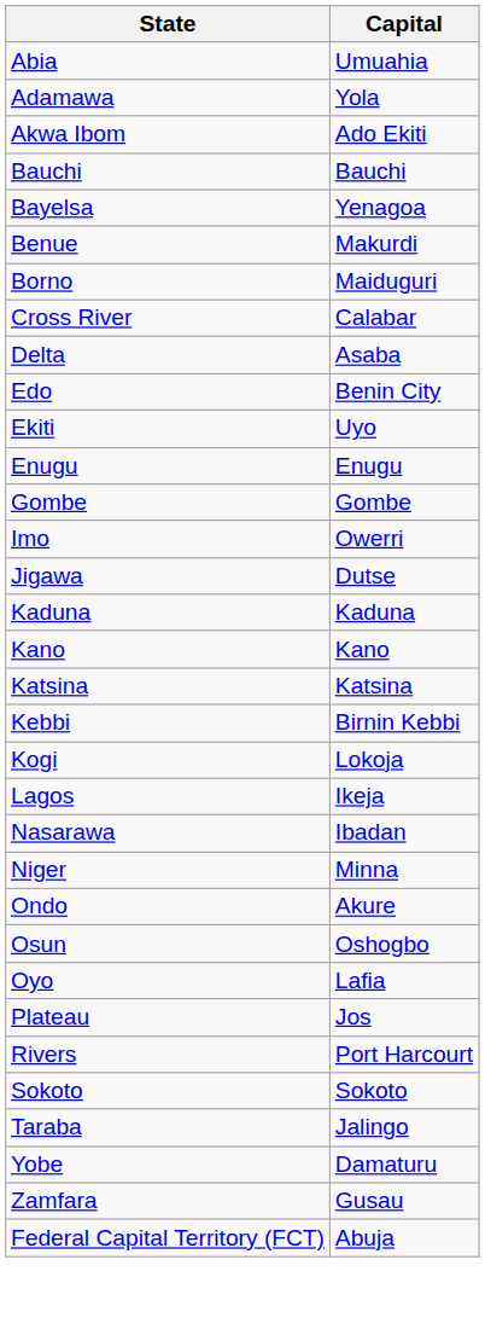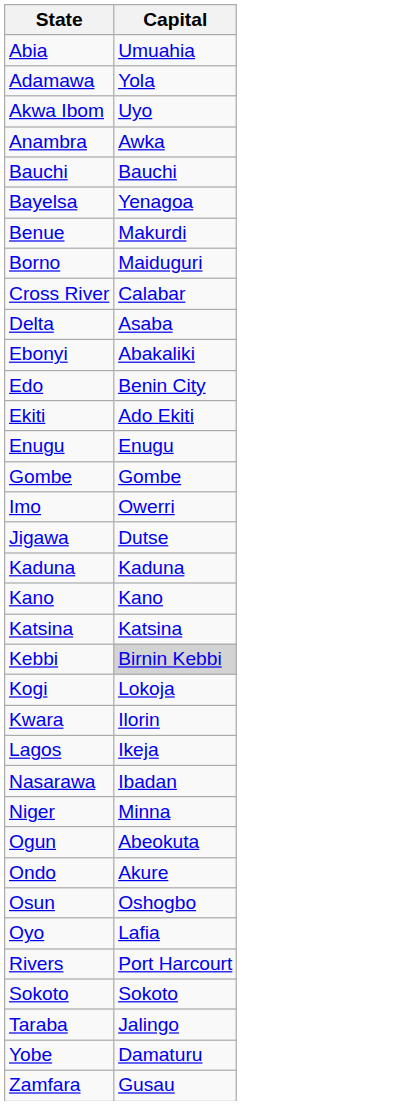 <table class="wikitable sortable">
 <tr>
 <th>State</th>
 <th>Capital</th>
 </tr>
 <tr>
 <td><a href='#'>Abia</a></td>
 <td><a href='#'>Umuahia</a></td>
 </tr>
 <tr>
 <td><a href='#'>Adamawa</a></td>
 <td><a href='#'>Yola</a></td>
 </tr>
 <tr>
 <td><a href='#'>Akwa Ibom</a></td>
-<td><a href='#'>Ado Ekiti</a></td>
+<td><a href='#'>Uyo</a></td>
+</tr>
+<tr>
+<td><a href='#'>Anambra</a></td>
+<td><a href='#'>Awka</a></td>
 </tr>
 <tr>
 <td><a href='#'>Bauchi</a></td>
 <td><a href='#'>Bauchi</a></td>
 </tr>
 <tr>
 <td><a href='#'>Bayelsa</a></td>
 <td><a href='#'>Yenagoa</a></td>
 </tr>
 <tr>
 <td><a href='#'>Benue</a></td>
 <td><a href='#'>Makurdi</a></td>
 </tr>
 <tr>
 <td><a href='#'>Borno</a></td>
 <td><a href='#'>Maiduguri</a></td>
 </tr>
 <tr>
 <td><a href='#'>Cross River</a></td>
 <td><a href='#'>Calabar</a></td>
 </tr>
 <tr>
 <td><a href='#'>Delta</a></td>
 <td><a href='#'>Asaba</a></td>
 </tr>
 <tr>
+<td><a href='#'>Ebonyi</a></td>
+<td><a href='#'>Abakaliki</a></td>
+</tr>
+<tr>
 <td><a href='#'>Edo</a></td>
 <td><a href='#'>Benin City</a></td>
 </tr>
 <tr>
 <td><a href='#'>Ekiti</a></td>
-<td><a href='#'>Uyo</a></td>
+<td><a href='#'>Ado Ekiti</a></td>
 </tr>
 <tr>
 <td><a href='#'>Enugu</a></td>
 <td><a href='#'>Enugu</a></td>
 </tr>
 <tr>
 <td><a href='#'>Gombe</a></td>
 <td><a href='#'>Gombe</a></td>
 </tr>
 <tr>
 <td><a href='#'>Imo</a></td>
 <td><a href='#'>Owerri</a></td>
 </tr>
 <tr>
 <td><a href='#'>Jigawa</a></td>
 <td><a href='#'>Dutse</a></td>
 </tr>
 <tr>
 <td><a href='#'>Kaduna</a></td>
 <td><a href='#'>Kaduna</a></td>
 </tr>
 <tr>
 <td><a href='#'>Kano</a></td>
 <td><a href='#'>Kano</a></td>
 </tr>
 <tr>
 <td><a href='#'>Katsina</a></td>
 <td><a href='#'>Katsina</a></td>
 </tr>
 <tr>
 <td><a href='#'>Kebbi</a></td>
-<td><a href='#'>Birnin Kebbi</a></td>
+<td style="background: lightgrey;"><a href='#'>Birnin Kebbi</a></td>
 </tr>
 <tr>
 <td><a href='#'>Kogi</a></td>
 <td><a href='#'>Lokoja</a></td>
+</tr>
+<tr>
+<td><a href='#'>Kwara</a></td>
+<td><a href='#'>Ilorin</a></td>
 </tr>
 <tr>
 <td><a href='#'>Lagos</a></td>
 <td><a href='#'>Ikeja</a></td>
 </tr>
 <tr>
 <td><a href='#'>Nasarawa</a></td>
 <td><a href='#'>Ibadan</a></td>
 </tr>
 <tr>
 <td><a href='#'>Niger</a></td>
 <td><a href='#'>Minna</a></td>
 </tr>
 <tr>
+<td><a href='#'>Ogun</a></td>
+<td><a href='#'>Abeokuta</a></td>
+</tr>
+<tr>
 <td><a href='#'>Ondo</a></td>
 <td><a href='#'>Akure</a></td>
 </tr>
 <tr>
 <td><a href='#'>Osun</a></td>
 <td><a href='#'>Oshogbo</a></td>
 </tr>
 <tr>
 <td><a href='#'>Oyo</a></td>
 <td><a href='#'>Lafia</a></td>
-</tr>
-<tr>
-<td><a href='#'>Plateau</a></td>
-<td><a href='#'>Jos</a></td>
 </tr>
 <tr>
 <td><a href='#'>Rivers</a></td>
 <td><a href='#'>Port Harcourt</a></td>
 </tr>
 <tr>
 <td><a href='#'>Sokoto</a></td>
 <td><a href='#'>Sokoto</a></td>
 </tr>
 <tr>
 <td><a href='#'>Taraba</a></td>
 <td><a href='#'>Jalingo</a></td>
 </tr>
 <tr>
 <td><a href='#'>Yobe</a></td>
 <td><a href='#'>Damaturu</a></td>
 </tr>
 <tr>
 <td><a href='#'>Zamfara</a></td>
 <td><a href='#'>Gusau</a></td>
 </tr>
-<tr>
-<td><a href='#'>Federal Capital Territory (FCT)</a></td>
-<td><a href='#'>Abuja</a></td>
-</tr>
 </table>
